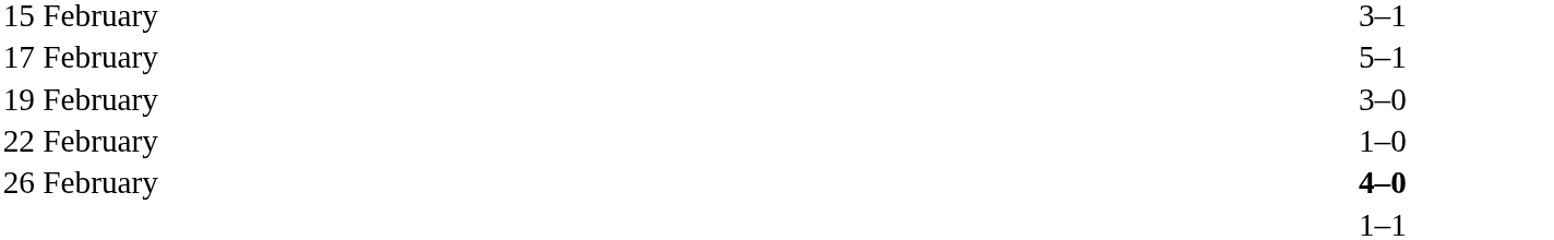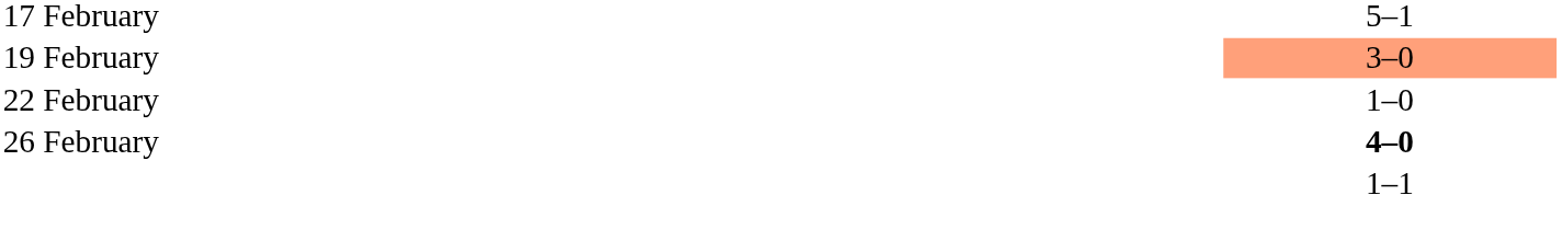 <table cellspacing=1 width=70%>
 <tr>
 <th width=25%></th>
 <th width=30%></th>
 <th width=15%></th>
 <th width=30%></th>
-</tr>
-<tr>
-<td>15 February</td>
-<td align=right></td>
-<td align=center>3–1</td>
-<td></td>
 </tr>
 <tr>
 <td>17 February</td>
 <td align=right></td>
 <td align=center>5–1</td>
 <td></td>
 </tr>
 <tr>
 <td>19 February</td>
 <td align=right></td>
-<td align=center>3–0</td>
+<td align=center style="background: lightsalmon;">3–0</td>
 <td></td>
 </tr>
 <tr>
 <td>22 February</td>
 <td align=right></td>
 <td align=center>1–0</td>
 <td></td>
 </tr>
 <tr>
 <td>26 February</td>
 <td align=right></td>
 <td align=center><strong>4–0</strong></td>
 <td></td>
 </tr>
 <tr>
 <td></td>
 <td align=right></td>
 <td align=center>1–1</td>
 <td></td>
 </tr>
 </table>
